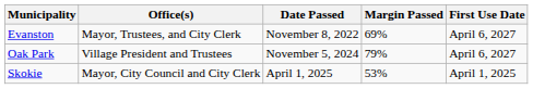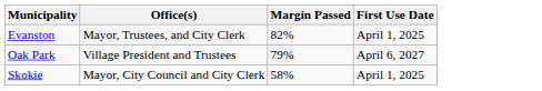 <table class="wikitable">
 <tr>
 <th>Municipality</th>
 <th>Office(s)</th>
-<th>Date Passed</th>
 <th>Margin Passed</th>
 <th>First Use Date</th>
 </tr>
 <tr>
 <td><a href='#'>Evanston</a></td>
 <td>Mayor, Trustees, and City Clerk</td>
-<td>November 8, 2022</td>
-<td>69%</td>
-<td>April 6, 2027</td>
+<td>82%</td>
+<td>April 1, 2025</td>
 </tr>
 <tr>
 <td><a href='#'>Oak Park</a></td>
 <td>Village President and Trustees</td>
-<td>November 5, 2024</td>
 <td>79%</td>
 <td>April 6, 2027</td>
 </tr>
 <tr>
 <td><a href='#'>Skokie</a></td>
 <td>Mayor, City Council and City Clerk</td>
-<td>April 1, 2025</td>
-<td>53%</td>
+<td>58%</td>
 <td>April 1, 2025</td>
 </tr>
 </table>
